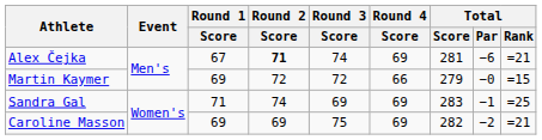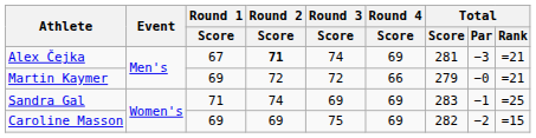 <table class=wikitable style="font-size:90%;">
 <tr>
 <th rowspan=2>Athlete</th>
 <th rowspan=2>Event</th>
 <th>Round 1</th>
 <th>Round 2</th>
 <th>Round 3</th>
 <th>Round 4</th>
 <th colspan=3>Total</th>
 </tr>
 <tr style="font-size:95%">
 <th>Score</th>
 <th>Score</th>
 <th>Score</th>
 <th>Score</th>
 <th>Score</th>
 <th>Par</th>
 <th>Rank</th>
 </tr>
 <tr align=center>
 <td align=left><a href='#'>Alex Čejka</a></td>
 <td align=left rowspan=2><a href='#'>Men's</a></td>
 <td>67</td>
 <td><strong>71</strong></td>
 <td>74</td>
 <td>69</td>
 <td>281</td>
-<td>−6</td>
+<td>−3</td>
 <td>=21</td>
 </tr>
 <tr align=center>
 <td align=left><a href='#'>Martin Kaymer</a></td>
 <td>69</td>
 <td>72</td>
 <td>72</td>
 <td>66</td>
 <td>279</td>
 <td>−0</td>
-<td>=15</td>
+<td>=21</td>
 </tr>
 <tr align=center>
 <td align=left><a href='#'>Sandra Gal</a></td>
 <td align=left rowspan=2><a href='#'>Women's</a></td>
 <td>71</td>
 <td>74</td>
 <td>69</td>
 <td>69</td>
 <td>283</td>
 <td>−1</td>
 <td>=25</td>
 </tr>
 <tr align=center>
 <td align=left><a href='#'>Caroline Masson</a></td>
 <td>69</td>
 <td>69</td>
 <td>75</td>
 <td>69</td>
 <td>282</td>
 <td>−2</td>
-<td>=21</td>
+<td>=15</td>
 </tr>
 </table>
